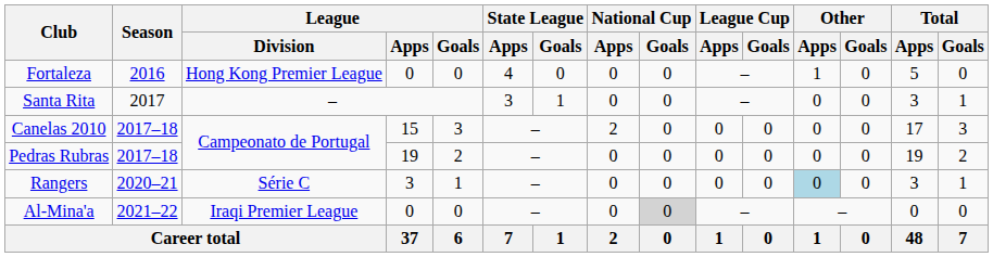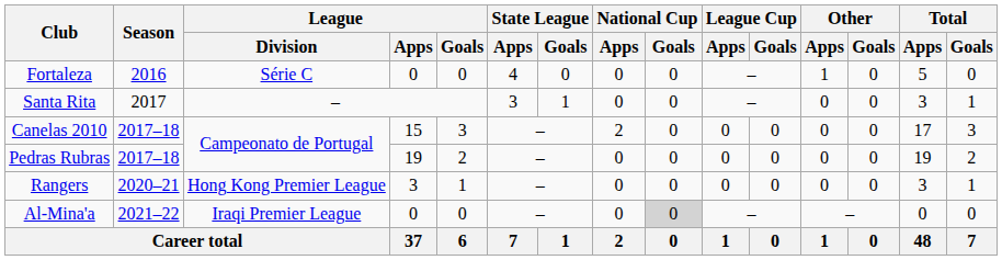 <table class="wikitable" style="text-align: center">
 <tr>
 <th rowspan="2">Club</th>
 <th rowspan="2">Season</th>
 <th colspan="3">League</th>
 <th colspan="2">State League</th>
 <th colspan="2">National Cup</th>
 <th colspan="2">League Cup</th>
 <th colspan="2">Other</th>
 <th colspan="2">Total</th>
 </tr>
 <tr>
 <th>Division</th>
 <th>Apps</th>
 <th>Goals</th>
 <th>Apps</th>
 <th>Goals</th>
 <th>Apps</th>
 <th>Goals</th>
 <th>Apps</th>
 <th>Goals</th>
 <th>Apps</th>
 <th>Goals</th>
 <th>Apps</th>
 <th>Goals</th>
 </tr>
 <tr>
 <td><a href='#'>Fortaleza</a></td>
 <td><a href='#'>2016</a></td>
-<td><a href='#'>Hong Kong Premier League</a></td>
+<td><a href='#'>Série C</a></td>
 <td>0</td>
 <td>0</td>
 <td>4</td>
 <td>0</td>
 <td>0</td>
 <td>0</td>
 <td colspan="2">–</td>
 <td>1</td>
 <td>0</td>
 <td>5</td>
 <td>0</td>
 </tr>
 <tr>
 <td><a href='#'>Santa Rita</a></td>
 <td>2017</td>
 <td colspan="3">–</td>
 <td>3</td>
 <td>1</td>
 <td>0</td>
 <td>0</td>
 <td colspan="2">–</td>
 <td>0</td>
 <td>0</td>
 <td>3</td>
 <td>1</td>
 </tr>
 <tr>
 <td><a href='#'>Canelas 2010</a></td>
 <td><a href='#'>2017–18</a></td>
 <td rowspan="2"><a href='#'>Campeonato de Portugal</a></td>
 <td>15</td>
 <td>3</td>
 <td colspan="2">–</td>
 <td>2</td>
 <td>0</td>
 <td>0</td>
 <td>0</td>
 <td>0</td>
 <td>0</td>
 <td>17</td>
 <td>3</td>
 </tr>
 <tr>
 <td><a href='#'>Pedras Rubras</a></td>
 <td><a href='#'>2017–18</a></td>
 <td>19</td>
 <td>2</td>
 <td colspan="2">–</td>
 <td>0</td>
 <td>0</td>
 <td>0</td>
 <td>0</td>
 <td>0</td>
 <td>0</td>
 <td>19</td>
 <td>2</td>
 </tr>
 <tr>
 <td><a href='#'>Rangers</a></td>
 <td><a href='#'>2020–21</a></td>
-<td><a href='#'>Série C</a></td>
+<td><a href='#'>Hong Kong Premier League</a></td>
 <td>3</td>
 <td>1</td>
 <td colspan="2">–</td>
 <td>0</td>
 <td>0</td>
 <td>0</td>
 <td>0</td>
-<td style="background: lightblue;">0</td>
+<td>0</td>
 <td>0</td>
 <td>3</td>
 <td>1</td>
 </tr>
 <tr>
 <td><a href='#'>Al-Mina'a</a></td>
 <td><a href='#'>2021–22</a></td>
 <td><a href='#'>Iraqi Premier League</a></td>
 <td>0</td>
 <td>0</td>
 <td colspan="2">–</td>
 <td>0</td>
 <td style="background: lightgrey;">0</td>
 <td colspan="2">–</td>
 <td colspan="2">–</td>
 <td>0</td>
 <td>0</td>
 </tr>
 <tr>
 <th colspan="3">Career total</th>
 <th>37</th>
 <th>6</th>
 <th>7</th>
 <th>1</th>
 <th>2</th>
 <th>0</th>
 <th>1</th>
 <th>0</th>
 <th>1</th>
 <th>0</th>
 <th>48</th>
 <th>7</th>
 </tr>
 </table>
